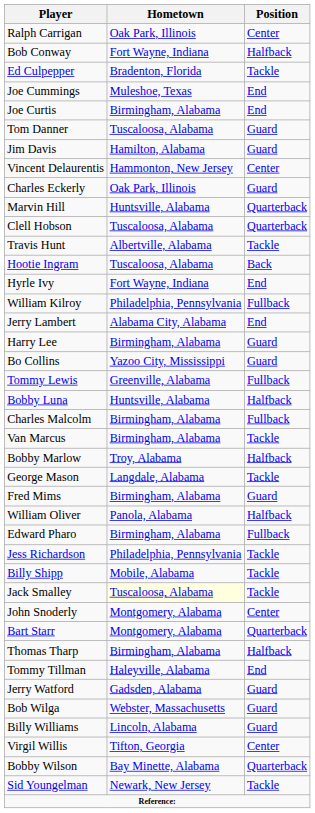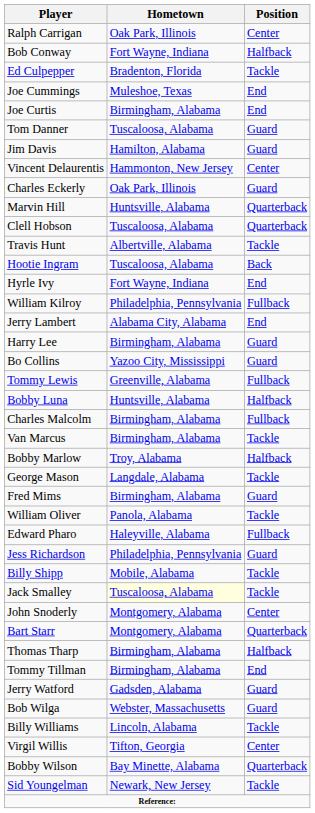 <table class="wikitable" border="1">
 <tr ;>
 <th>Player</th>
 <th>Hometown</th>
 <th>Position</th>
 </tr>
 <tr>
 <td>Ralph Carrigan</td>
 <td><a href='#'>Oak Park, Illinois</a></td>
 <td><a href='#'>Center</a></td>
 </tr>
 <tr>
 <td>Bob Conway</td>
 <td><a href='#'>Fort Wayne, Indiana</a></td>
 <td><a href='#'>Halfback</a></td>
 </tr>
 <tr>
 <td><a href='#'>Ed Culpepper</a></td>
 <td><a href='#'>Bradenton, Florida</a></td>
 <td><a href='#'>Tackle</a></td>
 </tr>
 <tr>
 <td>Joe Cummings</td>
 <td><a href='#'>Muleshoe, Texas</a></td>
 <td><a href='#'>End</a></td>
 </tr>
 <tr>
 <td>Joe Curtis</td>
 <td><a href='#'>Birmingham, Alabama</a></td>
 <td><a href='#'>End</a></td>
 </tr>
 <tr>
 <td>Tom Danner</td>
 <td><a href='#'>Tuscaloosa, Alabama</a></td>
 <td><a href='#'>Guard</a></td>
 </tr>
 <tr>
 <td>Jim Davis</td>
 <td><a href='#'>Hamilton, Alabama</a></td>
 <td><a href='#'>Guard</a></td>
 </tr>
 <tr>
 <td>Vincent Delaurentis</td>
 <td><a href='#'>Hammonton, New Jersey</a></td>
 <td><a href='#'>Center</a></td>
 </tr>
 <tr>
 <td>Charles Eckerly</td>
 <td><a href='#'>Oak Park, Illinois</a></td>
 <td><a href='#'>Guard</a></td>
 </tr>
 <tr>
 <td>Marvin Hill</td>
 <td><a href='#'>Huntsville, Alabama</a></td>
 <td><a href='#'>Quarterback</a></td>
 </tr>
 <tr>
 <td>Clell Hobson</td>
 <td><a href='#'>Tuscaloosa, Alabama</a></td>
 <td><a href='#'>Quarterback</a></td>
 </tr>
 <tr>
 <td>Travis Hunt</td>
 <td><a href='#'>Albertville, Alabama</a></td>
 <td><a href='#'>Tackle</a></td>
 </tr>
 <tr>
 <td><a href='#'>Hootie Ingram</a></td>
 <td><a href='#'>Tuscaloosa, Alabama</a></td>
 <td><a href='#'>Back</a></td>
 </tr>
 <tr>
 <td>Hyrle Ivy</td>
 <td><a href='#'>Fort Wayne, Indiana</a></td>
 <td><a href='#'>End</a></td>
 </tr>
 <tr>
 <td>William Kilroy</td>
 <td><a href='#'>Philadelphia, Pennsylvania</a></td>
 <td><a href='#'>Fullback</a></td>
 </tr>
 <tr>
 <td>Jerry Lambert</td>
 <td><a href='#'>Alabama City, Alabama</a></td>
 <td><a href='#'>End</a></td>
 </tr>
 <tr>
 <td>Harry Lee</td>
 <td><a href='#'>Birmingham, Alabama</a></td>
 <td><a href='#'>Guard</a></td>
 </tr>
 <tr>
 <td>Bo Collins</td>
 <td><a href='#'>Yazoo City, Mississippi</a></td>
 <td><a href='#'>Guard</a></td>
 </tr>
 <tr>
 <td><a href='#'>Tommy Lewis</a></td>
 <td><a href='#'>Greenville, Alabama</a></td>
 <td><a href='#'>Fullback</a></td>
 </tr>
 <tr>
 <td><a href='#'>Bobby Luna</a></td>
 <td><a href='#'>Huntsville, Alabama</a></td>
 <td><a href='#'>Halfback</a></td>
 </tr>
 <tr>
 <td>Charles Malcolm</td>
 <td><a href='#'>Birmingham, Alabama</a></td>
 <td><a href='#'>Fullback</a></td>
 </tr>
 <tr>
 <td>Van Marcus</td>
 <td><a href='#'>Birmingham, Alabama</a></td>
 <td><a href='#'>Tackle</a></td>
 </tr>
 <tr>
 <td>Bobby Marlow</td>
 <td><a href='#'>Troy, Alabama</a></td>
 <td><a href='#'>Halfback</a></td>
 </tr>
 <tr>
 <td>George Mason</td>
 <td><a href='#'>Langdale, Alabama</a></td>
 <td><a href='#'>Tackle</a></td>
 </tr>
 <tr>
 <td>Fred Mims</td>
 <td><a href='#'>Birmingham, Alabama</a></td>
 <td><a href='#'>Guard</a></td>
 </tr>
 <tr>
 <td>William Oliver</td>
 <td><a href='#'>Panola, Alabama</a></td>
-<td><a href='#'>Halfback</a></td>
+<td><a href='#'>Tackle</a></td>
 </tr>
 <tr>
 <td>Edward Pharo</td>
-<td><a href='#'>Birmingham, Alabama</a></td>
+<td><a href='#'>Haleyville, Alabama</a></td>
 <td><a href='#'>Fullback</a></td>
 </tr>
 <tr>
 <td><a href='#'>Jess Richardson</a></td>
 <td><a href='#'>Philadelphia, Pennsylvania</a></td>
-<td><a href='#'>Tackle</a></td>
+<td><a href='#'>Guard</a></td>
 </tr>
 <tr>
 <td><a href='#'>Billy Shipp</a></td>
 <td><a href='#'>Mobile, Alabama</a></td>
 <td><a href='#'>Tackle</a></td>
 </tr>
 <tr>
 <td>Jack Smalley</td>
 <td style="background: lightyellow;"><a href='#'>Tuscaloosa, Alabama</a></td>
 <td><a href='#'>Tackle</a></td>
 </tr>
 <tr>
 <td>John Snoderly</td>
 <td><a href='#'>Montgomery, Alabama</a></td>
 <td><a href='#'>Center</a></td>
 </tr>
 <tr>
 <td><a href='#'>Bart Starr</a></td>
 <td><a href='#'>Montgomery, Alabama</a></td>
 <td><a href='#'>Quarterback</a></td>
 </tr>
 <tr>
 <td>Thomas Tharp</td>
 <td><a href='#'>Birmingham, Alabama</a></td>
 <td><a href='#'>Halfback</a></td>
 </tr>
 <tr>
 <td>Tommy Tillman</td>
-<td><a href='#'>Haleyville, Alabama</a></td>
+<td><a href='#'>Birmingham, Alabama</a></td>
 <td><a href='#'>End</a></td>
 </tr>
 <tr>
 <td>Jerry Watford</td>
 <td><a href='#'>Gadsden, Alabama</a></td>
 <td><a href='#'>Guard</a></td>
 </tr>
 <tr>
 <td>Bob Wilga</td>
 <td><a href='#'>Webster, Massachusetts</a></td>
 <td><a href='#'>Guard</a></td>
 </tr>
 <tr>
 <td>Billy Williams</td>
 <td><a href='#'>Lincoln, Alabama</a></td>
-<td><a href='#'>Guard</a></td>
+<td><a href='#'>Tackle</a></td>
 </tr>
 <tr>
 <td>Virgil Willis</td>
 <td><a href='#'>Tifton, Georgia</a></td>
 <td><a href='#'>Center</a></td>
 </tr>
 <tr>
 <td>Bobby Wilson</td>
 <td><a href='#'>Bay Minette, Alabama</a></td>
 <td><a href='#'>Quarterback</a></td>
 </tr>
 <tr>
 <td><a href='#'>Sid Youngelman</a></td>
 <td><a href='#'>Newark, New Jersey</a></td>
 <td><a href='#'>Tackle</a></td>
 </tr>
 <tr>
 <td colspan="3" style="font-size: 8pt" align="center"><strong>Reference:</strong></td>
 </tr>
 </table>
